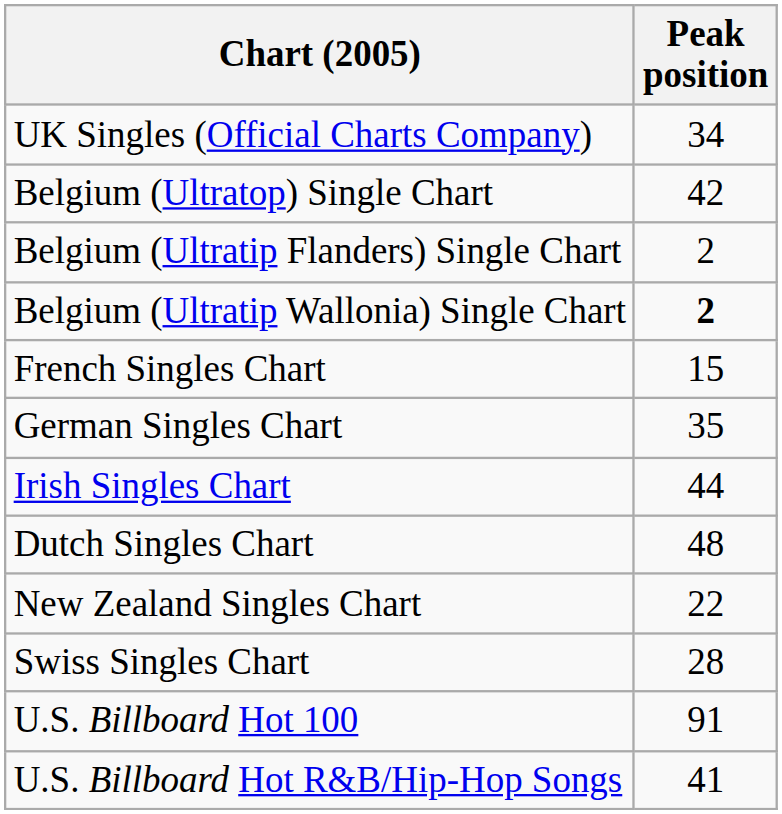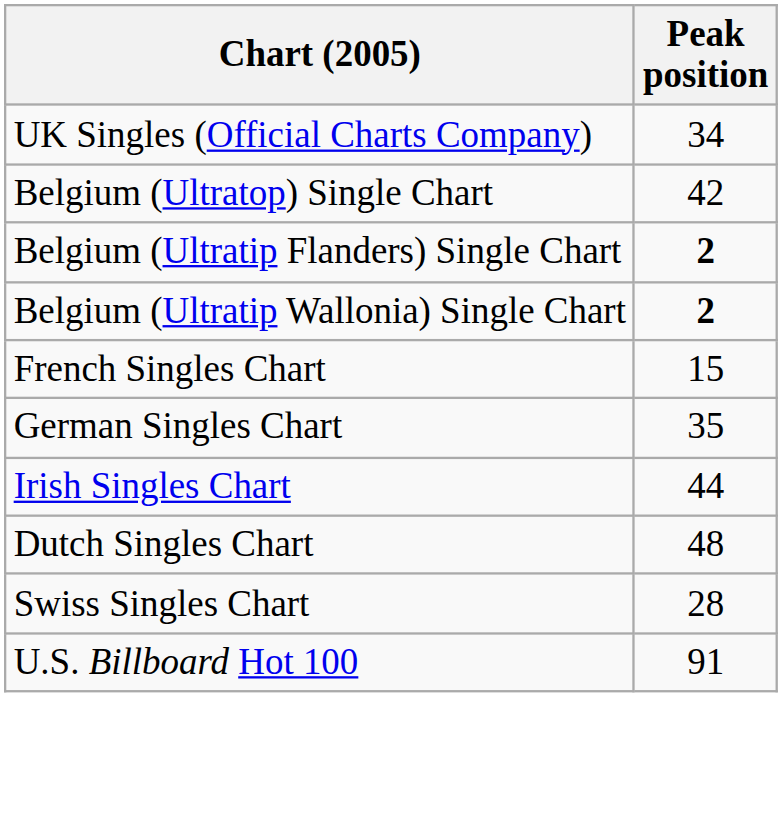 <table class="wikitable">
 <tr>
 <th align="left">Chart (2005)</th>
 <th align="left">Peak<br>position</th>
 </tr>
 <tr>
 <td align="left">UK Singles (<a href='#'>Official Charts Company</a>)</td>
 <td align="center">34</td>
 </tr>
 <tr>
 <td align="left">Belgium (<a href='#'>Ultratop</a>) Single Chart</td>
 <td align="center">42</td>
 </tr>
 <tr>
 <td align="left">Belgium (<a href='#'>Ultratip</a> Flanders) Single Chart</td>
-<td align="center">2</td>
+<td align="center"><strong>2</strong></td>
 </tr>
 <tr>
 <td align="left">Belgium (<a href='#'>Ultratip</a> Wallonia) Single Chart</td>
 <td align="center"><strong>2</strong></td>
 </tr>
 <tr>
 <td align="left">French Singles Chart</td>
 <td align="center">15</td>
 </tr>
 <tr>
 <td align="left">German Singles Chart</td>
 <td align="center">35</td>
 </tr>
 <tr>
 <td align="left"><a href='#'>Irish Singles Chart</a></td>
 <td align="center">44</td>
 </tr>
 <tr>
 <td align="left">Dutch Singles Chart</td>
 <td align="center">48</td>
 </tr>
 <tr>
-<td align="left">New Zealand Singles Chart</td>
-<td align="center">22</td>
-</tr>
-<tr>
 <td align="left">Swiss Singles Chart</td>
 <td align="center">28</td>
 </tr>
 <tr>
 <td align="left">U.S. <em>Billboard</em> <a href='#'>Hot 100</a></td>
 <td align="center">91</td>
 </tr>
-<tr>
-<td align="left">U.S. <em>Billboard</em> <a href='#'>Hot R&B/Hip-Hop Songs</a></td>
-<td align="center">41</td>
-</tr>
 </table>
